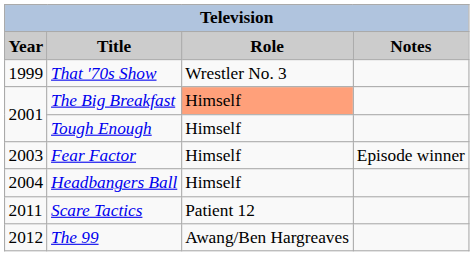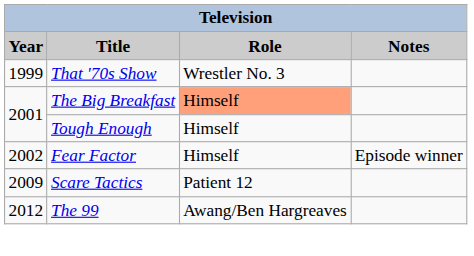 <table class="wikitable sortable">
 <tr style="text-align:center;">
 <th colspan=4 style="background:#B0C4DE;">Television</th>
 </tr>
 <tr style="text-align:center;">
 <th style="background: #ccc;">Year</th>
 <th style="background: #ccc;">Title</th>
 <th style="background: #ccc;">Role</th>
 <th style="background: #ccc;">Notes</th>
 </tr>
 <tr>
 <td>1999</td>
 <td><em><a href='#'>That '70s Show</a></em></td>
 <td>Wrestler No. 3</td>
 <td></td>
 </tr>
 <tr>
 <td rowspan="2">2001</td>
 <td><em><a href='#'>The Big Breakfast</a></em></td>
 <td style="background: lightsalmon;">Himself</td>
 <td></td>
 </tr>
 <tr>
 <td><em><a href='#'>Tough Enough</a></em></td>
 <td>Himself</td>
 <td></td>
 </tr>
 <tr>
-<td>2003</td>
+<td>2002</td>
 <td><em><a href='#'>Fear Factor</a></em></td>
 <td>Himself</td>
 <td>Episode winner</td>
 </tr>
 <tr>
-<td>2004</td>
-<td><em><a href='#'>Headbangers Ball</a></em></td>
-<td>Himself</td>
-<td></td>
-</tr>
-<tr>
-<td>2011</td>
+<td>2009</td>
 <td><em><a href='#'>Scare Tactics</a></em></td>
 <td>Patient 12</td>
 <td></td>
 </tr>
 <tr>
 <td>2012</td>
 <td><em><a href='#'>The 99</a></em></td>
 <td>Awang/Ben Hargreaves</td>
 <td></td>
 </tr>
 </table>
